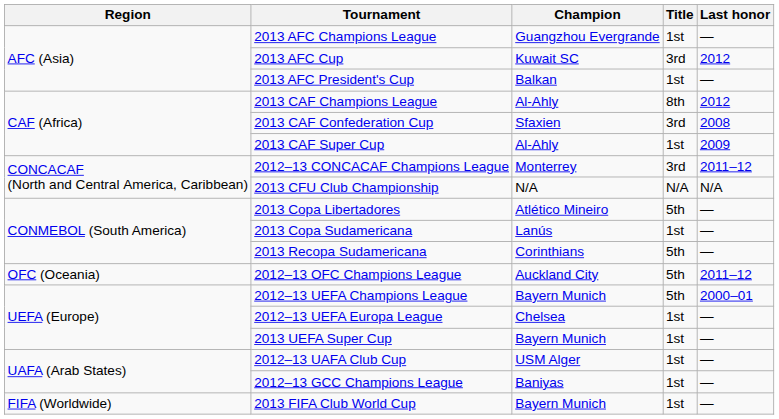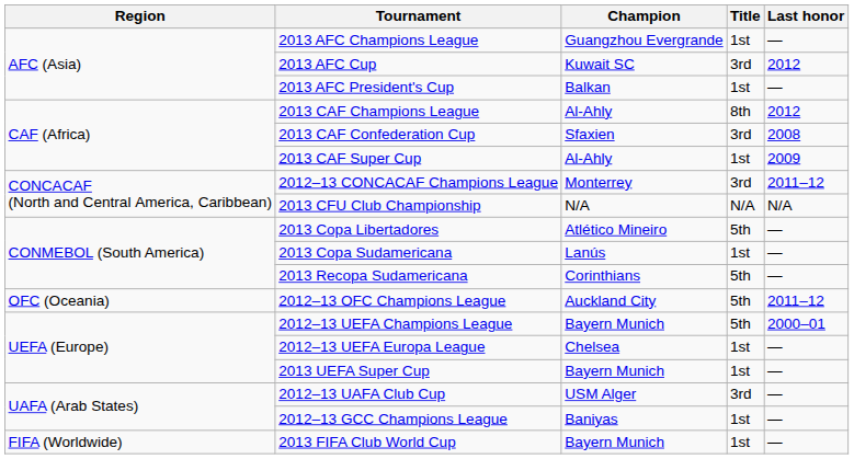 <table class="wikitable">
 <tr>
 <th>Region</th>
 <th>Tournament</th>
 <th>Champion</th>
 <th>Title</th>
 <th>Last honor</th>
 </tr>
 <tr>
 <td rowspan=3><a href='#'>AFC</a> (Asia)</td>
 <td><a href='#'>2013 AFC Champions League</a></td>
 <td> <a href='#'>Guangzhou Evergrande</a></td>
 <td>1st</td>
 <td>—</td>
 </tr>
 <tr>
 <td><a href='#'>2013 AFC Cup</a></td>
 <td> <a href='#'>Kuwait SC</a></td>
 <td>3rd</td>
 <td><a href='#'>2012</a></td>
 </tr>
 <tr>
 <td><a href='#'>2013 AFC President's Cup</a></td>
 <td> <a href='#'>Balkan</a></td>
 <td>1st</td>
 <td>—</td>
 </tr>
 <tr>
 <td rowspan=3><a href='#'>CAF</a> (Africa)</td>
 <td><a href='#'>2013 CAF Champions League</a></td>
 <td> <a href='#'>Al-Ahly</a></td>
 <td>8th</td>
 <td><a href='#'>2012</a></td>
 </tr>
 <tr>
 <td><a href='#'>2013 CAF Confederation Cup</a></td>
 <td> <a href='#'>Sfaxien</a></td>
 <td>3rd</td>
 <td><a href='#'>2008</a></td>
 </tr>
 <tr>
 <td><a href='#'>2013 CAF Super Cup</a></td>
 <td> <a href='#'>Al-Ahly</a></td>
 <td>1st</td>
 <td><a href='#'>2009</a></td>
 </tr>
 <tr>
 <td rowspan=2><a href='#'>CONCACAF</a><br>(North and Central America, Caribbean)</td>
 <td><a href='#'>2012–13 CONCACAF Champions League</a></td>
 <td> <a href='#'>Monterrey</a></td>
 <td>3rd</td>
 <td><a href='#'>2011–12</a></td>
 </tr>
 <tr>
 <td><a href='#'>2013 CFU Club Championship</a></td>
 <td>N/A</td>
 <td>N/A</td>
 <td>N/A</td>
 </tr>
 <tr>
 <td rowspan=3><a href='#'>CONMEBOL</a> (South America)</td>
 <td><a href='#'>2013 Copa Libertadores</a></td>
 <td> <a href='#'>Atlético Mineiro</a></td>
 <td>5th</td>
 <td>—</td>
 </tr>
 <tr>
 <td><a href='#'>2013 Copa Sudamericana</a></td>
 <td> <a href='#'>Lanús</a></td>
 <td>1st</td>
 <td>—</td>
 </tr>
 <tr>
 <td><a href='#'>2013 Recopa Sudamericana</a></td>
 <td> <a href='#'>Corinthians</a></td>
 <td>5th</td>
 <td>—</td>
 </tr>
 <tr>
 <td><a href='#'>OFC</a> (Oceania)</td>
 <td><a href='#'>2012–13 OFC Champions League</a></td>
 <td> <a href='#'>Auckland City</a></td>
 <td>5th</td>
 <td><a href='#'>2011–12</a></td>
 </tr>
 <tr>
 <td rowspan=3><a href='#'>UEFA</a> (Europe)</td>
 <td><a href='#'>2012–13 UEFA Champions League</a></td>
 <td> <a href='#'>Bayern Munich</a></td>
 <td>5th</td>
 <td><a href='#'>2000–01</a></td>
 </tr>
 <tr>
 <td><a href='#'>2012–13 UEFA Europa League</a></td>
 <td> <a href='#'>Chelsea</a></td>
 <td>1st</td>
 <td>—</td>
 </tr>
 <tr>
 <td><a href='#'>2013 UEFA Super Cup</a></td>
 <td> <a href='#'>Bayern Munich</a></td>
 <td>1st</td>
 <td>—</td>
 </tr>
 <tr>
 <td rowspan=2><a href='#'>UAFA</a> (Arab States)</td>
 <td><a href='#'>2012–13 UAFA Club Cup</a></td>
 <td> <a href='#'>USM Alger</a></td>
-<td>1st</td>
+<td>3rd</td>
 <td>—</td>
 </tr>
 <tr>
 <td><a href='#'>2012–13 GCC Champions League</a></td>
 <td> <a href='#'>Baniyas</a></td>
 <td>1st</td>
 <td>—</td>
 </tr>
 <tr>
 <td><a href='#'>FIFA</a> (Worldwide)</td>
 <td><a href='#'>2013 FIFA Club World Cup</a></td>
 <td> <a href='#'>Bayern Munich</a></td>
 <td>1st</td>
 <td>—</td>
 </tr>
 </table>
